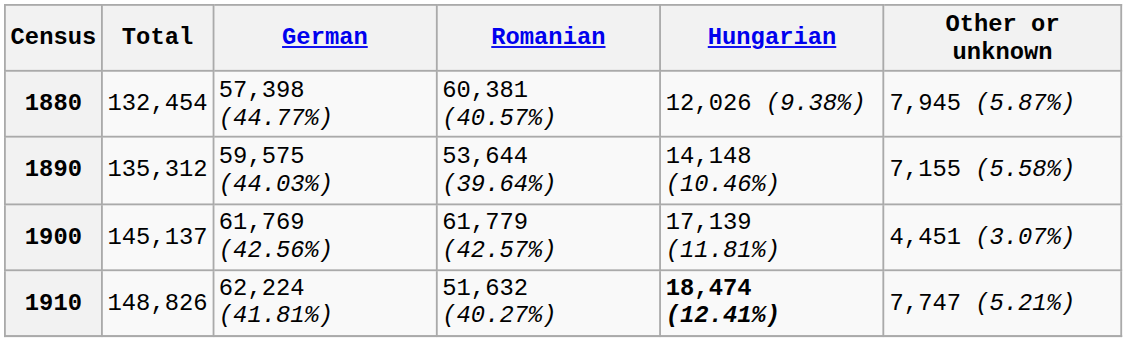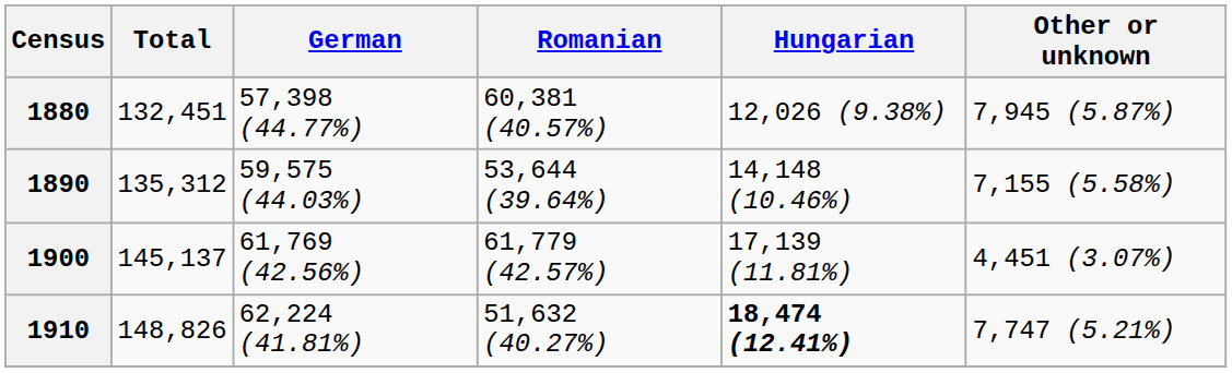 <table class="wikitable">
 <tr>
 <th>Census</th>
 <th>Total</th>
 <th><a href='#'>German</a></th>
 <th><a href='#'>Romanian</a></th>
 <th><a href='#'>Hungarian</a></th>
 <th>Other or unknown</th>
 </tr>
 <tr>
 <th>1880</th>
-<td>132,454</td>
+<td>132,451</td>
 <td>57,398 <em>(44.77%)</em></td>
 <td>60,381 <em>(40.57%)</em></td>
 <td>12,026 <em>(9.38%)</em></td>
 <td>7,945 <em>(5.87%)</em></td>
 </tr>
 <tr>
 <th>1890</th>
 <td>135,312</td>
 <td>59,575 <em>(44.03%)</em></td>
 <td>53,644 <em>(39.64%)</em></td>
 <td>14,148 <em>(10.46%)</em></td>
 <td>7,155 <em>(5.58%)</em></td>
 </tr>
 <tr>
 <th>1900</th>
 <td>145,137</td>
 <td>61,769 <em>(42.56%)</em></td>
 <td>61,779 <em>(42.57%)</em></td>
 <td>17,139 <em>(11.81%)</em></td>
 <td>4,451 <em>(3.07%)</em></td>
 </tr>
 <tr>
 <th>1910</th>
 <td>148,826</td>
 <td>62,224 <em>(41.81%)</em></td>
 <td>51,632 <em>(40.27%)</em></td>
 <td><strong>18,474 <em>(12.41%)</em></strong></td>
 <td>7,747 <em>(5.21%)</em></td>
 </tr>
 <tr>
 </tr>
 </table>
